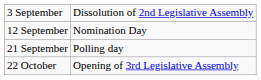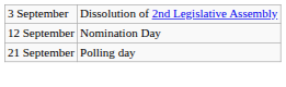 <table class=wikitable>
 <tr>
 <td>3 September</td>
 <td>Dissolution of <a href='#'>2nd Legislative Assembly</a></td>
 </tr>
 <tr>
 <td>12 September</td>
 <td>Nomination Day</td>
 </tr>
 <tr>
 <td>21 September</td>
 <td>Polling day</td>
 </tr>
-<tr>
-<td>22 October</td>
-<td>Opening of <a href='#'>3rd Legislative Assembly</a></td>
-</tr>
 </table>
